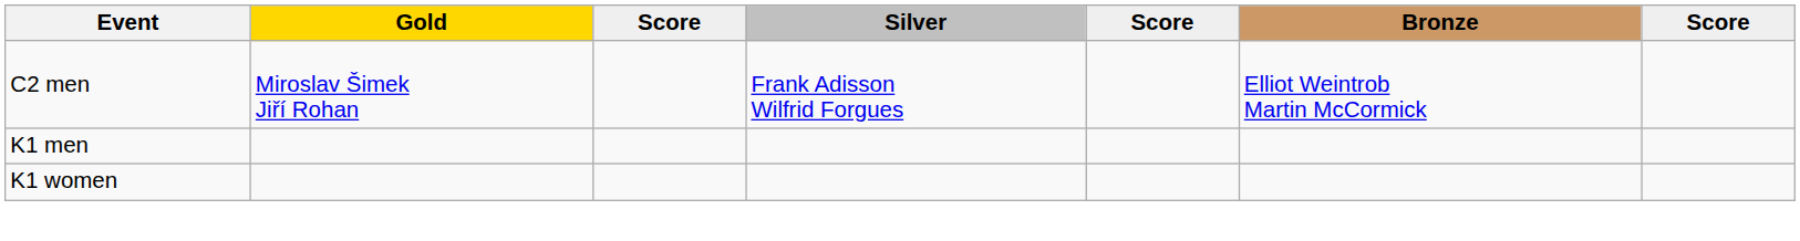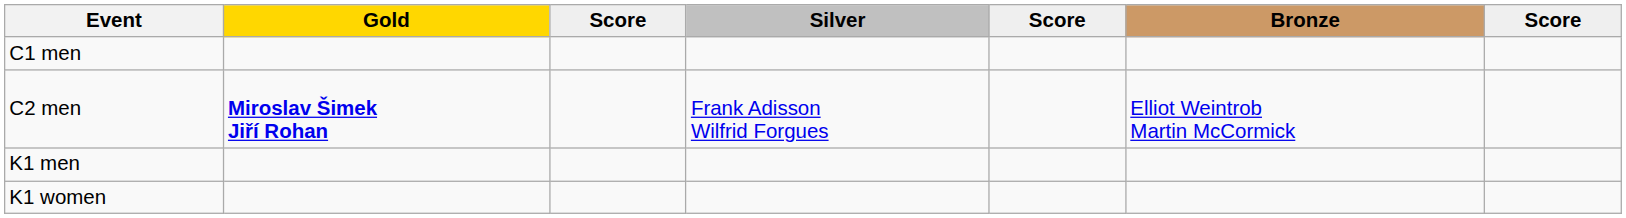 <table class="wikitable" width=100%>
 <tr>
 <th>Event</th>
 <td align=center bgcolor="gold"><strong>Gold</strong></td>
 <td align=center bgcolor="EFEFEF"><strong>Score</strong></td>
 <td align=center bgcolor="silver"><strong>Silver</strong></td>
 <td align=center bgcolor="EFEFEF"><strong>Score</strong></td>
 <td align=center bgcolor="CC9966"><strong>Bronze</strong></td>
 <td align=center bgcolor="EFEFEF"><strong>Score</strong></td>
 </tr>
 <tr>
+<td>C1 men</td>
+<td></td>
+<td></td>
+<td></td>
+<td></td>
+<td></td>
+<td></td>
+</tr>
+<tr>
 <td>C2 men</td>
-<td><br><a href='#'>Miroslav Šimek</a><br><a href='#'>Jiří Rohan</a></td>
+<td><strong><br><a href='#'>Miroslav Šimek</a><br><a href='#'>Jiří Rohan</a></strong></td>
 <td></td>
 <td><br><a href='#'>Frank Adisson</a><br><a href='#'>Wilfrid Forgues</a></td>
 <td></td>
 <td><br><a href='#'>Elliot Weintrob</a><br><a href='#'>Martin McCormick</a></td>
 <td></td>
 </tr>
 <tr>
 <td>K1 men</td>
 <td></td>
 <td></td>
 <td></td>
 <td></td>
 <td></td>
 <td></td>
 </tr>
 <tr>
 <td>K1 women</td>
 <td></td>
 <td></td>
 <td></td>
 <td></td>
 <td></td>
 <td></td>
 </tr>
 </table>
